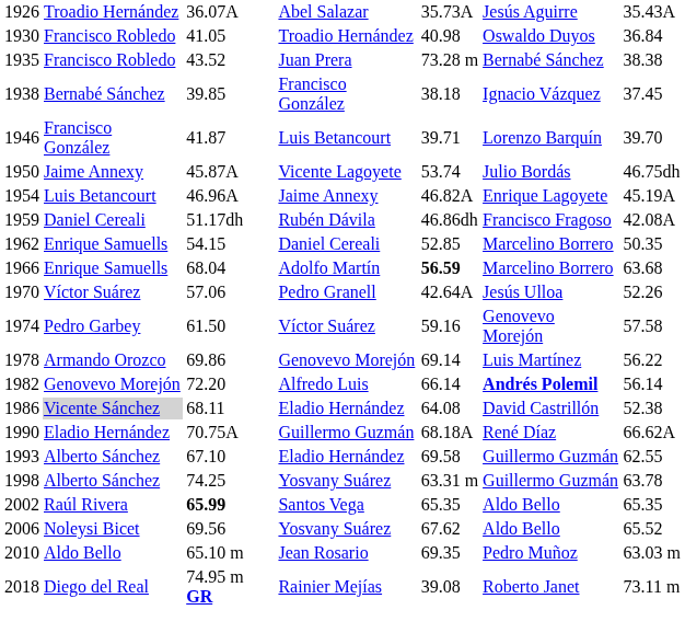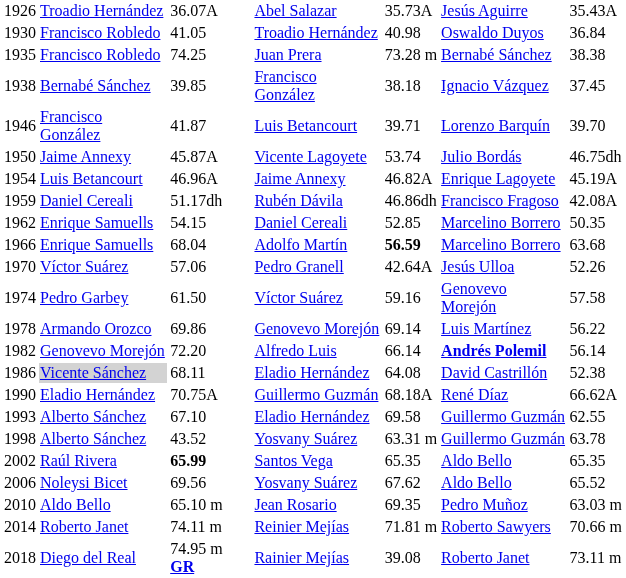 <table>
 <tr>
 <td>1926</td>
 <td><a href='#'>Troadio Hernández</a><br> </td>
 <td>36.07A</td>
 <td><a href='#'>Abel Salazar</a><br> </td>
 <td>35.73A</td>
 <td><a href='#'>Jesús Aguirre</a><br> </td>
 <td>35.43A</td>
 </tr>
 <tr>
 <td>1930</td>
 <td><a href='#'>Francisco Robledo</a><br> </td>
 <td>41.05</td>
 <td><a href='#'>Troadio Hernández</a><br> </td>
 <td>40.98</td>
 <td><a href='#'>Oswaldo Duyos</a><br> </td>
 <td>36.84</td>
 </tr>
 <tr>
 <td>1935</td>
 <td><a href='#'>Francisco Robledo</a><br> </td>
-<td>43.52</td>
+<td>74.25</td>
 <td><a href='#'>Juan Prera</a><br> </td>
 <td>73.28 m</td>
 <td><a href='#'>Bernabé Sánchez</a><br> </td>
 <td>38.38</td>
 </tr>
 <tr>
 <td>1938</td>
 <td><a href='#'>Bernabé Sánchez</a><br> </td>
 <td>39.85</td>
 <td><a href='#'>Francisco González</a><br> </td>
 <td>38.18</td>
 <td><a href='#'>Ignacio Vázquez</a><br> </td>
 <td>37.45</td>
 </tr>
 <tr>
 <td>1946</td>
 <td><a href='#'>Francisco González</a><br> </td>
 <td>41.87</td>
 <td><a href='#'>Luis Betancourt</a><br> </td>
 <td>39.71</td>
 <td><a href='#'>Lorenzo Barquín</a><br> </td>
 <td>39.70</td>
 </tr>
 <tr>
 <td>1950</td>
 <td><a href='#'>Jaime Annexy</a><br> </td>
 <td>45.87A</td>
 <td><a href='#'>Vicente Lagoyete</a><br> </td>
 <td>53.74</td>
 <td><a href='#'>Julio Bordás</a><br> </td>
 <td>46.75dh</td>
 </tr>
 <tr>
 <td>1954</td>
 <td><a href='#'>Luis Betancourt</a><br> </td>
 <td>46.96A</td>
 <td><a href='#'>Jaime Annexy</a><br> </td>
 <td>46.82A</td>
 <td><a href='#'>Enrique Lagoyete</a><br> </td>
 <td>45.19A</td>
 </tr>
 <tr>
 <td>1959</td>
 <td><a href='#'>Daniel Cereali</a><br> </td>
 <td>51.17dh</td>
 <td><a href='#'>Rubén Dávila</a><br> </td>
 <td>46.86dh</td>
 <td><a href='#'>Francisco Fragoso</a><br> </td>
 <td>42.08A</td>
 </tr>
 <tr>
 <td>1962</td>
 <td><a href='#'>Enrique Samuells</a><br> </td>
 <td>54.15</td>
 <td><a href='#'>Daniel Cereali</a><br> </td>
 <td>52.85</td>
 <td><a href='#'>Marcelino Borrero</a><br> </td>
 <td>50.35</td>
 </tr>
 <tr>
 <td>1966</td>
 <td><a href='#'>Enrique Samuells</a><br> </td>
 <td>68.04</td>
 <td><a href='#'>Adolfo Martín</a><br> </td>
 <td><strong>56.59</strong></td>
 <td><a href='#'>Marcelino Borrero</a><br> </td>
 <td>63.68</td>
 </tr>
 <tr>
 <td>1970</td>
 <td><a href='#'>Víctor Suárez</a><br> </td>
 <td>57.06</td>
 <td><a href='#'>Pedro Granell</a><br> </td>
 <td>42.64A</td>
 <td><a href='#'>Jesús Ulloa</a><br> </td>
 <td>52.26</td>
 </tr>
 <tr>
 <td>1974</td>
 <td><a href='#'>Pedro Garbey</a><br> </td>
 <td>61.50</td>
 <td><a href='#'>Víctor Suárez</a><br> </td>
 <td>59.16</td>
 <td><a href='#'>Genovevo Morejón</a><br> </td>
 <td>57.58</td>
 </tr>
 <tr>
 <td>1978</td>
 <td><a href='#'>Armando Orozco</a><br> </td>
 <td>69.86</td>
 <td><a href='#'>Genovevo Morejón</a><br> </td>
 <td>69.14</td>
 <td><a href='#'>Luis Martínez</a><br> </td>
 <td>56.22</td>
 </tr>
 <tr>
 <td>1982</td>
 <td><a href='#'>Genovevo Morejón</a><br> </td>
 <td>72.20</td>
 <td><a href='#'>Alfredo Luis</a><br> </td>
 <td>66.14</td>
 <td><strong><a href='#'>Andrés Polemil</a><br> </strong></td>
 <td>56.14</td>
 </tr>
 <tr>
 <td>1986</td>
 <td style="background: lightgrey;"><a href='#'>Vicente Sánchez</a><br> </td>
 <td>68.11</td>
 <td><a href='#'>Eladio Hernández</a><br> </td>
 <td>64.08</td>
 <td><a href='#'>David Castrillón</a><br> </td>
 <td>52.38</td>
 </tr>
 <tr>
 <td>1990</td>
 <td><a href='#'>Eladio Hernández</a><br> </td>
 <td>70.75A</td>
 <td><a href='#'>Guillermo Guzmán</a><br> </td>
 <td>68.18A</td>
 <td><a href='#'>René Díaz</a><br> </td>
 <td>66.62A</td>
 </tr>
 <tr>
 <td>1993</td>
 <td><a href='#'>Alberto Sánchez</a><br> </td>
 <td>67.10</td>
 <td><a href='#'>Eladio Hernández</a><br> </td>
 <td>69.58</td>
 <td><a href='#'>Guillermo Guzmán</a><br> </td>
 <td>62.55</td>
 </tr>
 <tr>
 <td>1998</td>
 <td><a href='#'>Alberto Sánchez</a><br> </td>
-<td>74.25</td>
+<td>43.52</td>
 <td><a href='#'>Yosvany Suárez</a><br> </td>
 <td>63.31 m</td>
 <td><a href='#'>Guillermo Guzmán</a><br> </td>
 <td>63.78</td>
 </tr>
 <tr>
 <td>2002</td>
 <td><a href='#'>Raúl Rivera</a><br> </td>
 <td><strong>65.99</strong></td>
 <td><a href='#'>Santos Vega</a><br> </td>
 <td>65.35</td>
 <td><a href='#'>Aldo Bello</a><br> </td>
 <td>65.35</td>
 </tr>
 <tr>
 <td>2006</td>
 <td><a href='#'>Noleysi Bicet</a><br></td>
 <td>69.56</td>
 <td><a href='#'>Yosvany Suárez</a><br></td>
 <td>67.62</td>
 <td><a href='#'>Aldo Bello</a><br></td>
 <td>65.52</td>
 </tr>
 <tr>
 <td>2010</td>
 <td><a href='#'>Aldo Bello</a><br></td>
 <td>65.10 m</td>
 <td><a href='#'>Jean Rosario</a><br></td>
 <td>69.35</td>
 <td><a href='#'>Pedro Muñoz</a><br></td>
 <td>63.03 m</td>
 </tr>
 <tr>
+<td>2014</td>
+<td><a href='#'>Roberto Janet</a><br></td>
+<td>74.11 m</td>
+<td><a href='#'>Reinier Mejías</a><br></td>
+<td>71.81 m</td>
+<td><a href='#'>Roberto Sawyers</a><br></td>
+<td>70.66 m</td>
+</tr>
+<tr>
 <td>2018</td>
 <td><a href='#'>Diego del Real</a><br></td>
 <td>74.95 m <strong><a href='#'>GR</a></strong></td>
 <td><a href='#'>Rainier Mejías</a><br></td>
 <td>39.08</td>
 <td><a href='#'>Roberto Janet</a><br></td>
 <td>73.11 m</td>
 </tr>
 </table>
